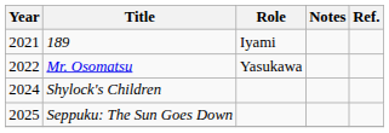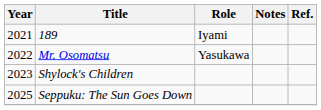 <table class="wikitable">
 <tr>
 <th>Year</th>
 <th>Title</th>
 <th>Role</th>
 <th>Notes</th>
 <th>Ref.</th>
 </tr>
 <tr>
 <td>2021</td>
 <td><em>189</em></td>
 <td>Iyami</td>
 <td></td>
 <td></td>
 </tr>
 <tr>
 <td>2022</td>
 <td><em><a href='#'>Mr. Osomatsu</a></em></td>
 <td>Yasukawa</td>
 <td></td>
 <td></td>
 </tr>
 <tr>
-<td>2024</td>
+<td>2023</td>
 <td><em>Shylock's Children</em></td>
 <td></td>
 <td></td>
 <td></td>
 </tr>
 <tr>
 <td>2025</td>
 <td><em>Seppuku: The Sun Goes Down</em></td>
 <td></td>
 <td></td>
 <td></td>
 </tr>
 <tr>
 </tr>
 </table>
